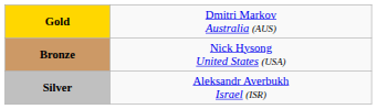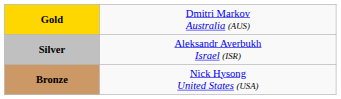 <table class="wikitable" style=" text-align:center; font-size:110%;" width="35%">
 <tr>
 <td bgcolor="gold"><strong>Gold</strong></td>
 <td> <a href='#'>Dmitri Markov</a><br><em><a href='#'>Australia</a> <small>(AUS)</small></em></td>
 </tr>
 <tr>
+<td bgcolor="silver"><strong>Silver</strong></td>
+<td> <a href='#'>Aleksandr Averbukh</a><br><em><a href='#'>Israel</a> <small>(ISR)</small></em></td>
+</tr>
+<tr>
 <td bgcolor="CC9966"><strong>Bronze</strong></td>
 <td> <a href='#'>Nick Hysong</a><br><em><a href='#'>United States</a> <small>(USA)</small></em></td>
 </tr>
-<tr>
-<td bgcolor="silver"><strong>Silver</strong></td>
-<td> <a href='#'>Aleksandr Averbukh</a><br><em><a href='#'>Israel</a> <small>(ISR)</small></em></td>
-</tr>
 </table>
